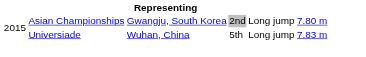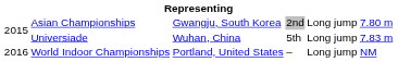 <table>
 <tr>
 <th colspan="6">Representing </th>
 </tr>
 <tr>
 <td rowspan=2>2015</td>
 <td><a href='#'>Asian Championships</a></td>
 <td><a href='#'>Gwangju, South Korea</a></td>
 <td bgcolor=silver>2nd</td>
 <td>Long jump</td>
 <td><a href='#'>7.80 m</a></td>
 </tr>
 <tr>
 <td><a href='#'>Universiade</a></td>
 <td><a href='#'>Wuhan, China</a></td>
 <td>5th</td>
 <td>Long jump</td>
 <td><a href='#'>7.83 m</a></td>
 </tr>
+<tr>
+<td>2016</td>
+<td><a href='#'>World Indoor Championships</a></td>
+<td><a href='#'>Portland, United States</a></td>
+<td>–</td>
+<td>Long jump</td>
+<td><a href='#'>NM</a></td>
+</tr>
 </table>
